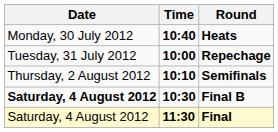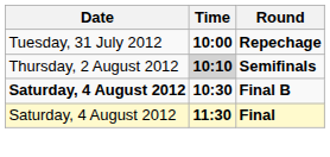 <table class="wikitable">
 <tr>
 <th>Date</th>
 <th>Time</th>
 <th>Round</th>
-</tr>
-<tr>
-<td>Monday, 30 July 2012</td>
-<td><strong>10:40</strong></td>
-<td><strong>Heats</strong></td>
 </tr>
 <tr>
 <td>Tuesday, 31 July 2012</td>
 <td><strong>10:00</strong></td>
 <td><strong>Repechage</strong></td>
 </tr>
 <tr>
 <td>Thursday, 2 August 2012</td>
-<td><strong>10:10</strong></td>
+<td style="background: lightgrey;"><strong>10:10</strong></td>
 <td><strong>Semifinals</strong></td>
 </tr>
 <tr>
 <td><strong>Saturday, 4 August 2012</strong></td>
 <td><strong>10:30</strong></td>
 <td><strong>Final B</strong></td>
 </tr>
 <tr>
 <td style=background:lemonchiffon>Saturday, 4 August 2012</td>
 <td style=background:lemonchiffon><strong>11:30</strong></td>
 <td style=background:lemonchiffon><strong>Final</strong></td>
 </tr>
 </table>
